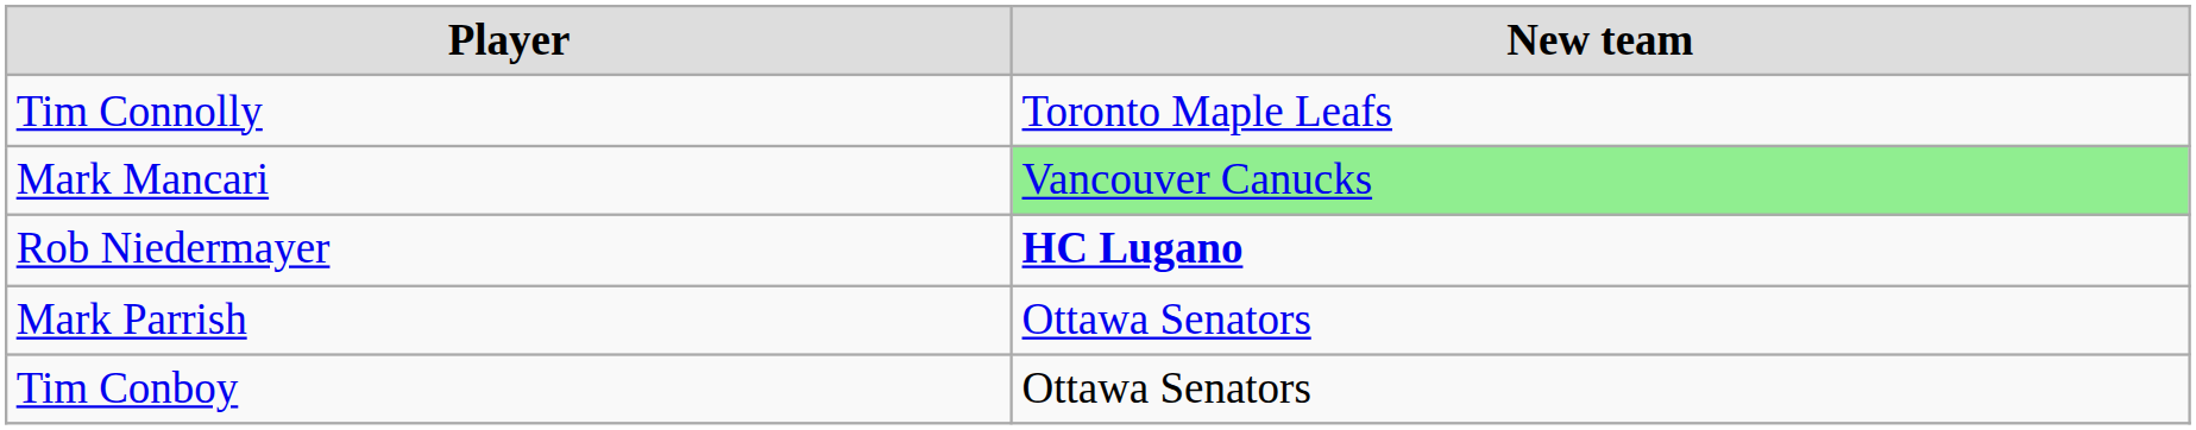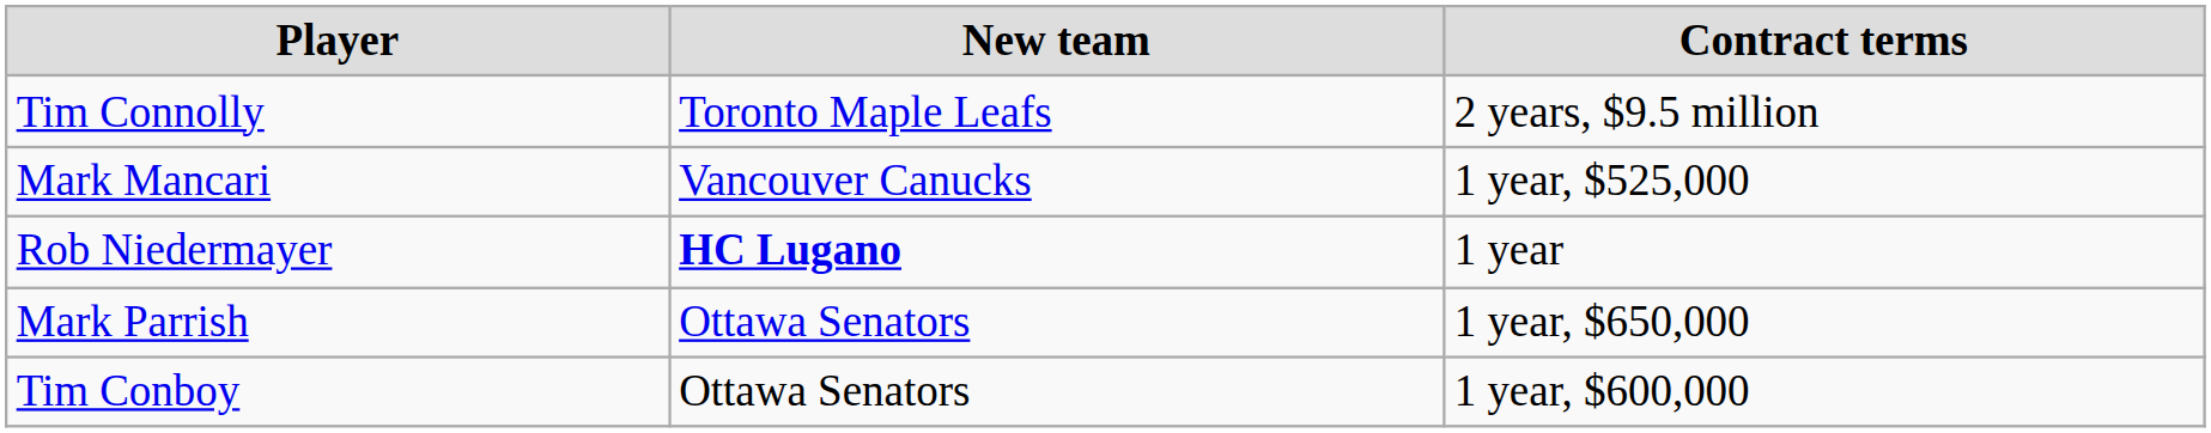 <table class="wikitable" width=90%>
 <tr align="center" bgcolor="#dddddd">
 <td><strong>Player</strong></td>
 <td><strong>New team</strong></td>
+<td><strong>Contract terms</strong></td>
 </tr>
 <tr>
 <td><a href='#'>Tim Connolly</a></td>
 <td><a href='#'>Toronto Maple Leafs</a></td>
+<td>2 years, $9.5 million</td>
 </tr>
 <tr>
 <td><a href='#'>Mark Mancari</a></td>
-<td style="background: lightgreen;"><a href='#'>Vancouver Canucks</a></td>
+<td><a href='#'>Vancouver Canucks</a></td>
+<td>1 year, $525,000</td>
 </tr>
 <tr>
 <td><a href='#'>Rob Niedermayer</a></td>
 <td><strong><a href='#'>HC Lugano</a></strong></td>
+<td>1 year</td>
 </tr>
 <tr>
 <td><a href='#'>Mark Parrish</a></td>
 <td><a href='#'>Ottawa Senators</a></td>
+<td>1 year, $650,000</td>
 </tr>
 <tr>
 <td><a href='#'>Tim Conboy</a></td>
 <td>Ottawa Senators</td>
+<td>1 year, $600,000</td>
 </tr>
 </table>
